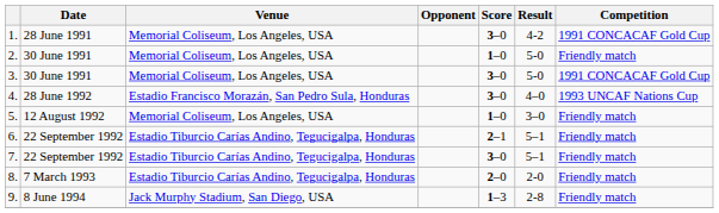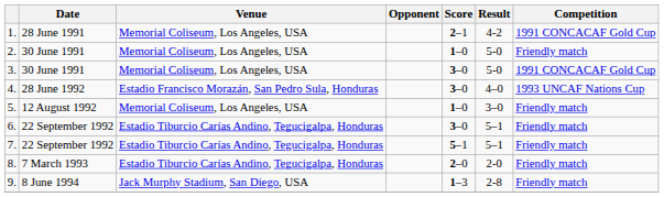 <table class="wikitable">
 <tr>
 <th></th>
 <th>Date</th>
 <th>Venue</th>
 <th>Opponent</th>
 <th>Score</th>
 <th>Result</th>
 <th>Competition</th>
 </tr>
 <tr>
 <td align="center">1.</td>
 <td>28 June 1991</td>
 <td><a href='#'>Memorial Coliseum</a>, Los Angeles, USA</td>
 <td></td>
-<td align="center"><strong>3</strong>–0</td>
+<td align="center"><strong>2</strong>–1</td>
 <td align="center">4-2</td>
 <td><a href='#'>1991 CONCACAF Gold Cup</a></td>
 </tr>
 <tr>
 <td align="center">2.</td>
 <td>30 June 1991</td>
 <td><a href='#'>Memorial Coliseum</a>, Los Angeles, USA</td>
 <td></td>
 <td align="center"><strong>1</strong>–0</td>
 <td align="center">5-0</td>
 <td><a href='#'>Friendly match</a></td>
 </tr>
 <tr>
 <td align="center">3.</td>
 <td>30 June 1991</td>
 <td><a href='#'>Memorial Coliseum</a>, Los Angeles, USA</td>
 <td></td>
 <td align="center"><strong>3</strong>–0</td>
 <td align="center">5-0</td>
 <td><a href='#'>1991 CONCACAF Gold Cup</a></td>
 </tr>
 <tr>
 <td align="center">4.</td>
 <td>28 June 1992</td>
 <td><a href='#'>Estadio Francisco Morazán</a>, <a href='#'>San Pedro Sula</a>, <a href='#'>Honduras</a></td>
 <td></td>
 <td align="center"><strong>3</strong>–0</td>
 <td align="center">4–0</td>
 <td><a href='#'>1993 UNCAF Nations Cup</a></td>
 </tr>
 <tr>
 <td align="center">5.</td>
 <td>12 August 1992</td>
 <td><a href='#'>Memorial Coliseum</a>, Los Angeles, USA</td>
 <td></td>
 <td align="center"><strong>1</strong>–0</td>
 <td align="center">3–0</td>
 <td><a href='#'>Friendly match</a></td>
 </tr>
 <tr>
 <td align="center">6.</td>
 <td>22 September 1992</td>
 <td><a href='#'>Estadio Tiburcio Carías Andino</a>, <a href='#'>Tegucigalpa</a>, <a href='#'>Honduras</a></td>
 <td></td>
-<td align="center"><strong>2</strong>–1</td>
+<td align="center"><strong>3</strong>–0</td>
 <td align="center">5–1</td>
 <td><a href='#'>Friendly match</a></td>
 </tr>
 <tr>
 <td align="center">7.</td>
 <td>22 September 1992</td>
 <td><a href='#'>Estadio Tiburcio Carías Andino</a>, <a href='#'>Tegucigalpa</a>, <a href='#'>Honduras</a></td>
 <td></td>
-<td align="center"><strong>3</strong>–0</td>
+<td align="center"><strong>5</strong>–1</td>
 <td align="center">5–1</td>
 <td><a href='#'>Friendly match</a></td>
 </tr>
 <tr>
 <td align="center">8.</td>
 <td>7 March 1993</td>
 <td><a href='#'>Estadio Tiburcio Carías Andino</a>, <a href='#'>Tegucigalpa</a>, <a href='#'>Honduras</a></td>
 <td></td>
 <td align="center"><strong>2</strong>–0</td>
 <td align="center">2-0</td>
 <td><a href='#'>Friendly match</a></td>
 </tr>
 <tr>
 <td align="center">9.</td>
 <td>8 June 1994</td>
 <td><a href='#'>Jack Murphy Stadium</a>, <a href='#'>San Diego</a>, USA</td>
 <td></td>
 <td align="center"><strong>1</strong>–3</td>
 <td align="center">2-8</td>
 <td><a href='#'>Friendly match</a></td>
 </tr>
 <tr>
 </tr>
 </table>
